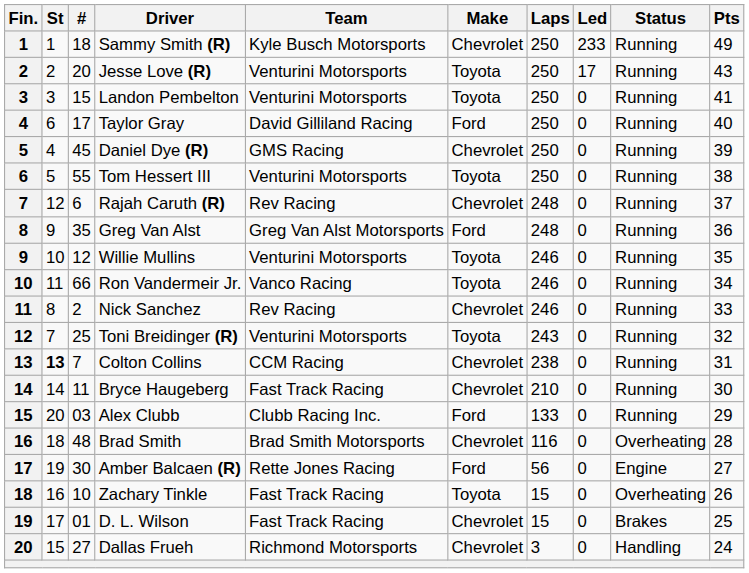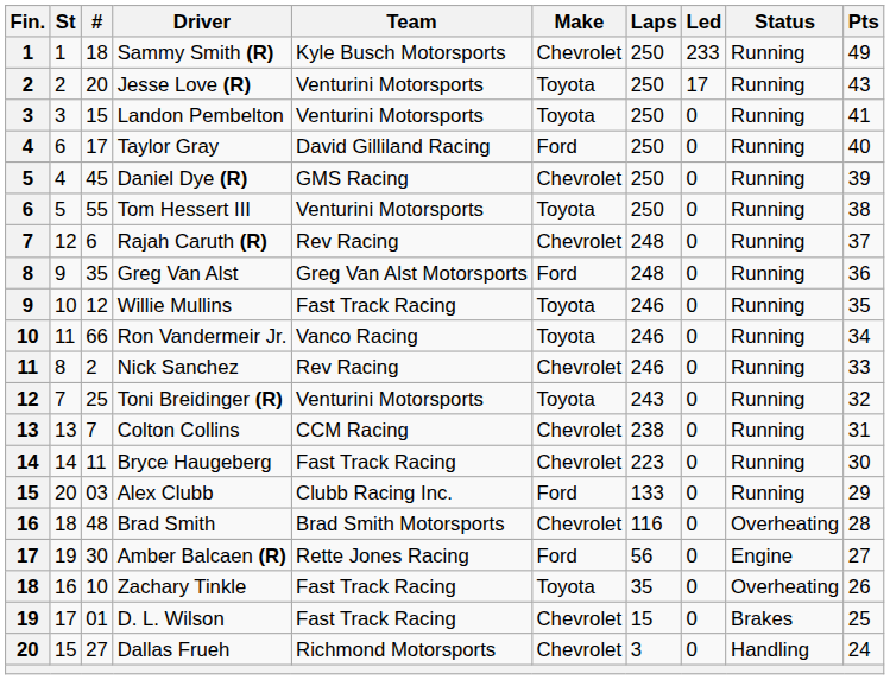 <table class="wikitable" style="font-size:95%">
 <tr>
 <th>Fin.</th>
 <th>St</th>
 <th>#</th>
 <th>Driver</th>
 <th>Team</th>
 <th>Make</th>
 <th>Laps</th>
 <th>Led</th>
 <th>Status</th>
 <th>Pts</th>
 </tr>
 <tr>
 <th>1</th>
 <td>1</td>
 <td>18</td>
 <td>Sammy Smith <strong>(R)</strong></td>
 <td>Kyle Busch Motorsports</td>
 <td>Chevrolet</td>
 <td>250</td>
 <td>233</td>
 <td>Running</td>
 <td>49</td>
 </tr>
 <tr>
 <th>2</th>
 <td>2</td>
 <td>20</td>
 <td>Jesse Love <strong>(R)</strong></td>
 <td>Venturini Motorsports</td>
 <td>Toyota</td>
 <td>250</td>
 <td>17</td>
 <td>Running</td>
 <td>43</td>
 </tr>
 <tr>
 <th>3</th>
 <td>3</td>
 <td>15</td>
 <td>Landon Pembelton</td>
 <td>Venturini Motorsports</td>
 <td>Toyota</td>
 <td>250</td>
 <td>0</td>
 <td>Running</td>
 <td>41</td>
 </tr>
 <tr>
 <th>4</th>
 <td>6</td>
 <td>17</td>
 <td>Taylor Gray</td>
 <td>David Gilliland Racing</td>
 <td>Ford</td>
 <td>250</td>
 <td>0</td>
 <td>Running</td>
 <td>40</td>
 </tr>
 <tr>
 <th>5</th>
 <td>4</td>
 <td>45</td>
 <td>Daniel Dye <strong>(R)</strong></td>
 <td>GMS Racing</td>
 <td>Chevrolet</td>
 <td>250</td>
 <td>0</td>
 <td>Running</td>
 <td>39</td>
 </tr>
 <tr>
 <th>6</th>
 <td>5</td>
 <td>55</td>
 <td>Tom Hessert III</td>
 <td>Venturini Motorsports</td>
 <td>Toyota</td>
 <td>250</td>
 <td>0</td>
 <td>Running</td>
 <td>38</td>
 </tr>
 <tr>
 <th>7</th>
 <td>12</td>
 <td>6</td>
 <td>Rajah Caruth <strong>(R)</strong></td>
 <td>Rev Racing</td>
 <td>Chevrolet</td>
 <td>248</td>
 <td>0</td>
 <td>Running</td>
 <td>37</td>
 </tr>
 <tr>
 <th>8</th>
 <td>9</td>
 <td>35</td>
 <td>Greg Van Alst</td>
 <td>Greg Van Alst Motorsports</td>
 <td>Ford</td>
 <td>248</td>
 <td>0</td>
 <td>Running</td>
 <td>36</td>
 </tr>
 <tr>
 <th>9</th>
 <td>10</td>
 <td>12</td>
 <td>Willie Mullins</td>
-<td>Venturini Motorsports</td>
+<td>Fast Track Racing</td>
 <td>Toyota</td>
 <td>246</td>
 <td>0</td>
 <td>Running</td>
 <td>35</td>
 </tr>
 <tr>
 <th>10</th>
 <td>11</td>
 <td>66</td>
 <td>Ron Vandermeir Jr.</td>
 <td>Vanco Racing</td>
 <td>Toyota</td>
 <td>246</td>
 <td>0</td>
 <td>Running</td>
 <td>34</td>
 </tr>
 <tr>
 <th>11</th>
 <td>8</td>
 <td>2</td>
 <td>Nick Sanchez</td>
 <td>Rev Racing</td>
 <td>Chevrolet</td>
 <td>246</td>
 <td>0</td>
 <td>Running</td>
 <td>33</td>
 </tr>
 <tr>
 <th>12</th>
 <td>7</td>
 <td>25</td>
 <td>Toni Breidinger <strong>(R)</strong></td>
 <td>Venturini Motorsports</td>
 <td>Toyota</td>
 <td>243</td>
 <td>0</td>
 <td>Running</td>
 <td>32</td>
 </tr>
 <tr>
 <th>13</th>
-<td><strong>13</strong></td>
+<td>13</td>
 <td>7</td>
 <td>Colton Collins</td>
 <td>CCM Racing</td>
 <td>Chevrolet</td>
 <td>238</td>
 <td>0</td>
 <td>Running</td>
 <td>31</td>
 </tr>
 <tr>
 <th>14</th>
 <td>14</td>
 <td>11</td>
 <td>Bryce Haugeberg</td>
 <td>Fast Track Racing</td>
 <td>Chevrolet</td>
-<td>210</td>
+<td>223</td>
 <td>0</td>
 <td>Running</td>
 <td>30</td>
 </tr>
 <tr>
 <th>15</th>
 <td>20</td>
 <td>03</td>
 <td>Alex Clubb</td>
 <td>Clubb Racing Inc.</td>
 <td>Ford</td>
 <td>133</td>
 <td>0</td>
 <td>Running</td>
 <td>29</td>
 </tr>
 <tr>
 <th>16</th>
 <td>18</td>
 <td>48</td>
 <td>Brad Smith</td>
 <td>Brad Smith Motorsports</td>
 <td>Chevrolet</td>
 <td>116</td>
 <td>0</td>
 <td>Overheating</td>
 <td>28</td>
 </tr>
 <tr>
 <th>17</th>
 <td>19</td>
 <td>30</td>
 <td>Amber Balcaen <strong>(R)</strong></td>
 <td>Rette Jones Racing</td>
 <td>Ford</td>
 <td>56</td>
 <td>0</td>
 <td>Engine</td>
 <td>27</td>
 </tr>
 <tr>
 <th>18</th>
 <td>16</td>
 <td>10</td>
 <td>Zachary Tinkle</td>
 <td>Fast Track Racing</td>
 <td>Toyota</td>
-<td>15</td>
+<td>35</td>
 <td>0</td>
 <td>Overheating</td>
 <td>26</td>
 </tr>
 <tr>
 <th>19</th>
 <td>17</td>
 <td>01</td>
 <td>D. L. Wilson</td>
 <td>Fast Track Racing</td>
 <td>Chevrolet</td>
 <td>15</td>
 <td>0</td>
 <td>Brakes</td>
 <td>25</td>
 </tr>
 <tr>
 <th>20</th>
 <td>15</td>
 <td>27</td>
 <td>Dallas Frueh</td>
 <td>Richmond Motorsports</td>
 <td>Chevrolet</td>
 <td>3</td>
 <td>0</td>
 <td>Handling</td>
 <td>24</td>
 </tr>
 <tr>
 <th colspan="10"></th>
 </tr>
 </table>
